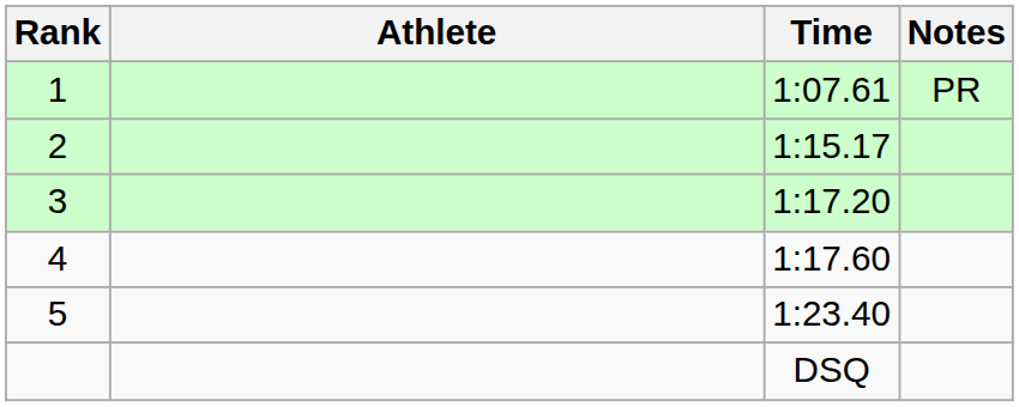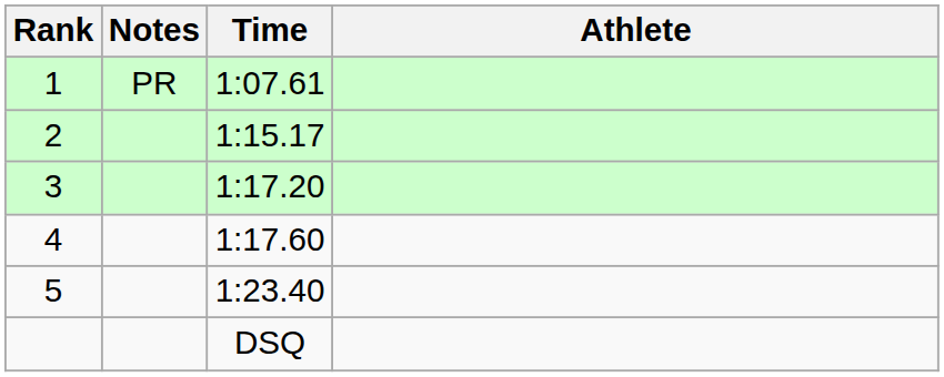 <table class="wikitable" style="text-align:center">
 <tr>
 <th>Rank</th>
+<th>Notes</th>
+<th>Time</th>
 <th Style="width:18em">Athlete</th>
-<th>Time</th>
-<th>Notes</th>
 </tr>
 <tr style="background:#cfc">
 <td>1</td>
+<td>PR</td>
+<td>1:07.61</td>
 <td style="text-align:left"></td>
-<td>1:07.61</td>
-<td>PR</td>
 </tr>
 <tr style="background:#cfc">
 <td>2</td>
+<td></td>
+<td>1:15.17</td>
 <td style="text-align:left"></td>
-<td>1:15.17</td>
-<td></td>
 </tr>
 <tr style="background:#cfc">
 <td>3</td>
+<td></td>
+<td>1:17.20</td>
 <td style="text-align:left"></td>
-<td>1:17.20</td>
-<td></td>
 </tr>
 <tr>
 <td>4</td>
+<td></td>
+<td>1:17.60</td>
 <td style="text-align:left"></td>
-<td>1:17.60</td>
-<td></td>
 </tr>
 <tr>
 <td>5</td>
+<td></td>
+<td>1:23.40</td>
 <td style="text-align:left"></td>
-<td>1:23.40</td>
-<td></td>
 </tr>
 <tr>
 <td></td>
+<td></td>
+<td>DSQ</td>
 <td style="text-align:left"></td>
-<td>DSQ</td>
-<td></td>
 </tr>
 </table>
